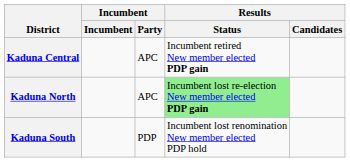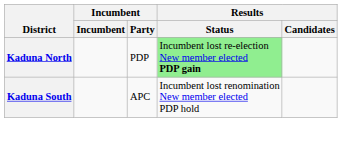 <table class="wikitable sortable">
 <tr valign=bottom>
 <th rowspan=2>District</th>
 <th colspan=2>Incumbent</th>
 <th colspan=2>Results</th>
 </tr>
 <tr valign=bottom>
 <th>Incumbent</th>
 <th>Party</th>
 <th>Status</th>
 <th>Candidates</th>
 </tr>
 <tr>
-<th><a href='#'>Kaduna Central</a></th>
-<td></td>
-<td>APC</td>
-<td>Incumbent retired<br><a href='#'>New member elected</a><br><strong>PDP gain</strong></td>
-<td nowrap></td>
-</tr>
-<tr>
 <th><a href='#'>Kaduna North</a></th>
 <td></td>
-<td>APC</td>
+<td>PDP</td>
 <td style="background: lightgreen;">Incumbent lost re-election<br><a href='#'>New member elected</a><br><strong>PDP gain</strong></td>
 <td nowrap></td>
 </tr>
 <tr>
 <th><a href='#'>Kaduna South</a></th>
 <td></td>
-<td>PDP</td>
+<td>APC</td>
 <td>Incumbent lost renomination<br><a href='#'>New member elected</a><br>PDP hold</td>
 <td nowrap></td>
 </tr>
 </table>
